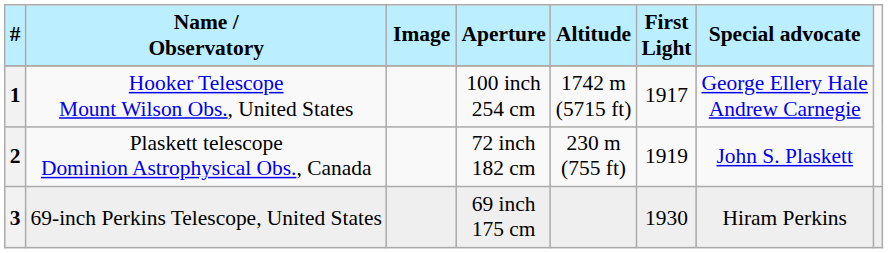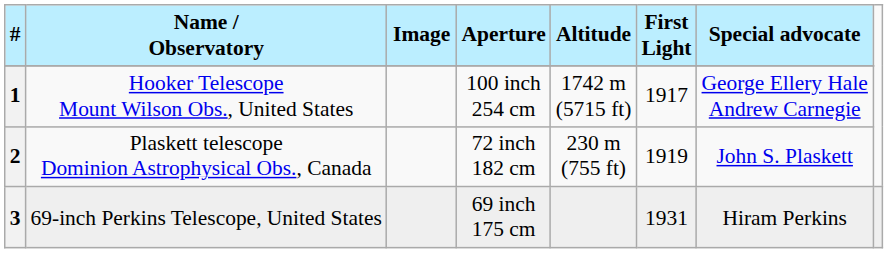 <table class="wikitable" style="font-size: 90%; text-align: center;">
 <tr>
 <th style="background: #BBEEFF;">#</th>
 <th style="background: #BBEEFF;">Name /<br> Observatory</th>
 <th style="width:40px; background: #BBEEFF;">Image</th>
 <th style="background: #BBEEFF;">Aperture</th>
 <th style="background: #BBEEFF;">Altitude</th>
 <th style="background: #BBEEFF;">First <br>Light</th>
 <th style="background: #BBEEFF;">Special advocate</th>
 </tr>
 <tr>
 </tr>
 <tr>
 <th>1</th>
 <td><a href='#'>Hooker Telescope</a> <br> <a href='#'>Mount Wilson Obs.</a>, United States</td>
 <td></td>
 <td>100 inch <br> 254 cm</td>
 <td>1742 m <br>(5715 ft)</td>
 <td>1917</td>
 <td><a href='#'>George Ellery Hale</a> <br> <a href='#'>Andrew Carnegie</a></td>
 </tr>
 <tr>
 <th>2</th>
 <td>Plaskett telescope <br><a href='#'>Dominion Astrophysical Obs.</a>, Canada</td>
 <td></td>
 <td>72 inch <br> 182 cm</td>
 <td>230 m <br> (755 ft)</td>
 <td>1919</td>
 <td><a href='#'>John S. Plaskett</a></td>
 </tr>
 <tr bgcolor="efefef">
 <th>3</th>
 <td>69-inch Perkins Telescope, United States</td>
 <td></td>
 <td>69 inch <br>175 cm</td>
 <td></td>
-<td>1930</td>
+<td>1931</td>
 <td>Hiram Perkins</td>
 <td></td>
 </tr>
 </table>
